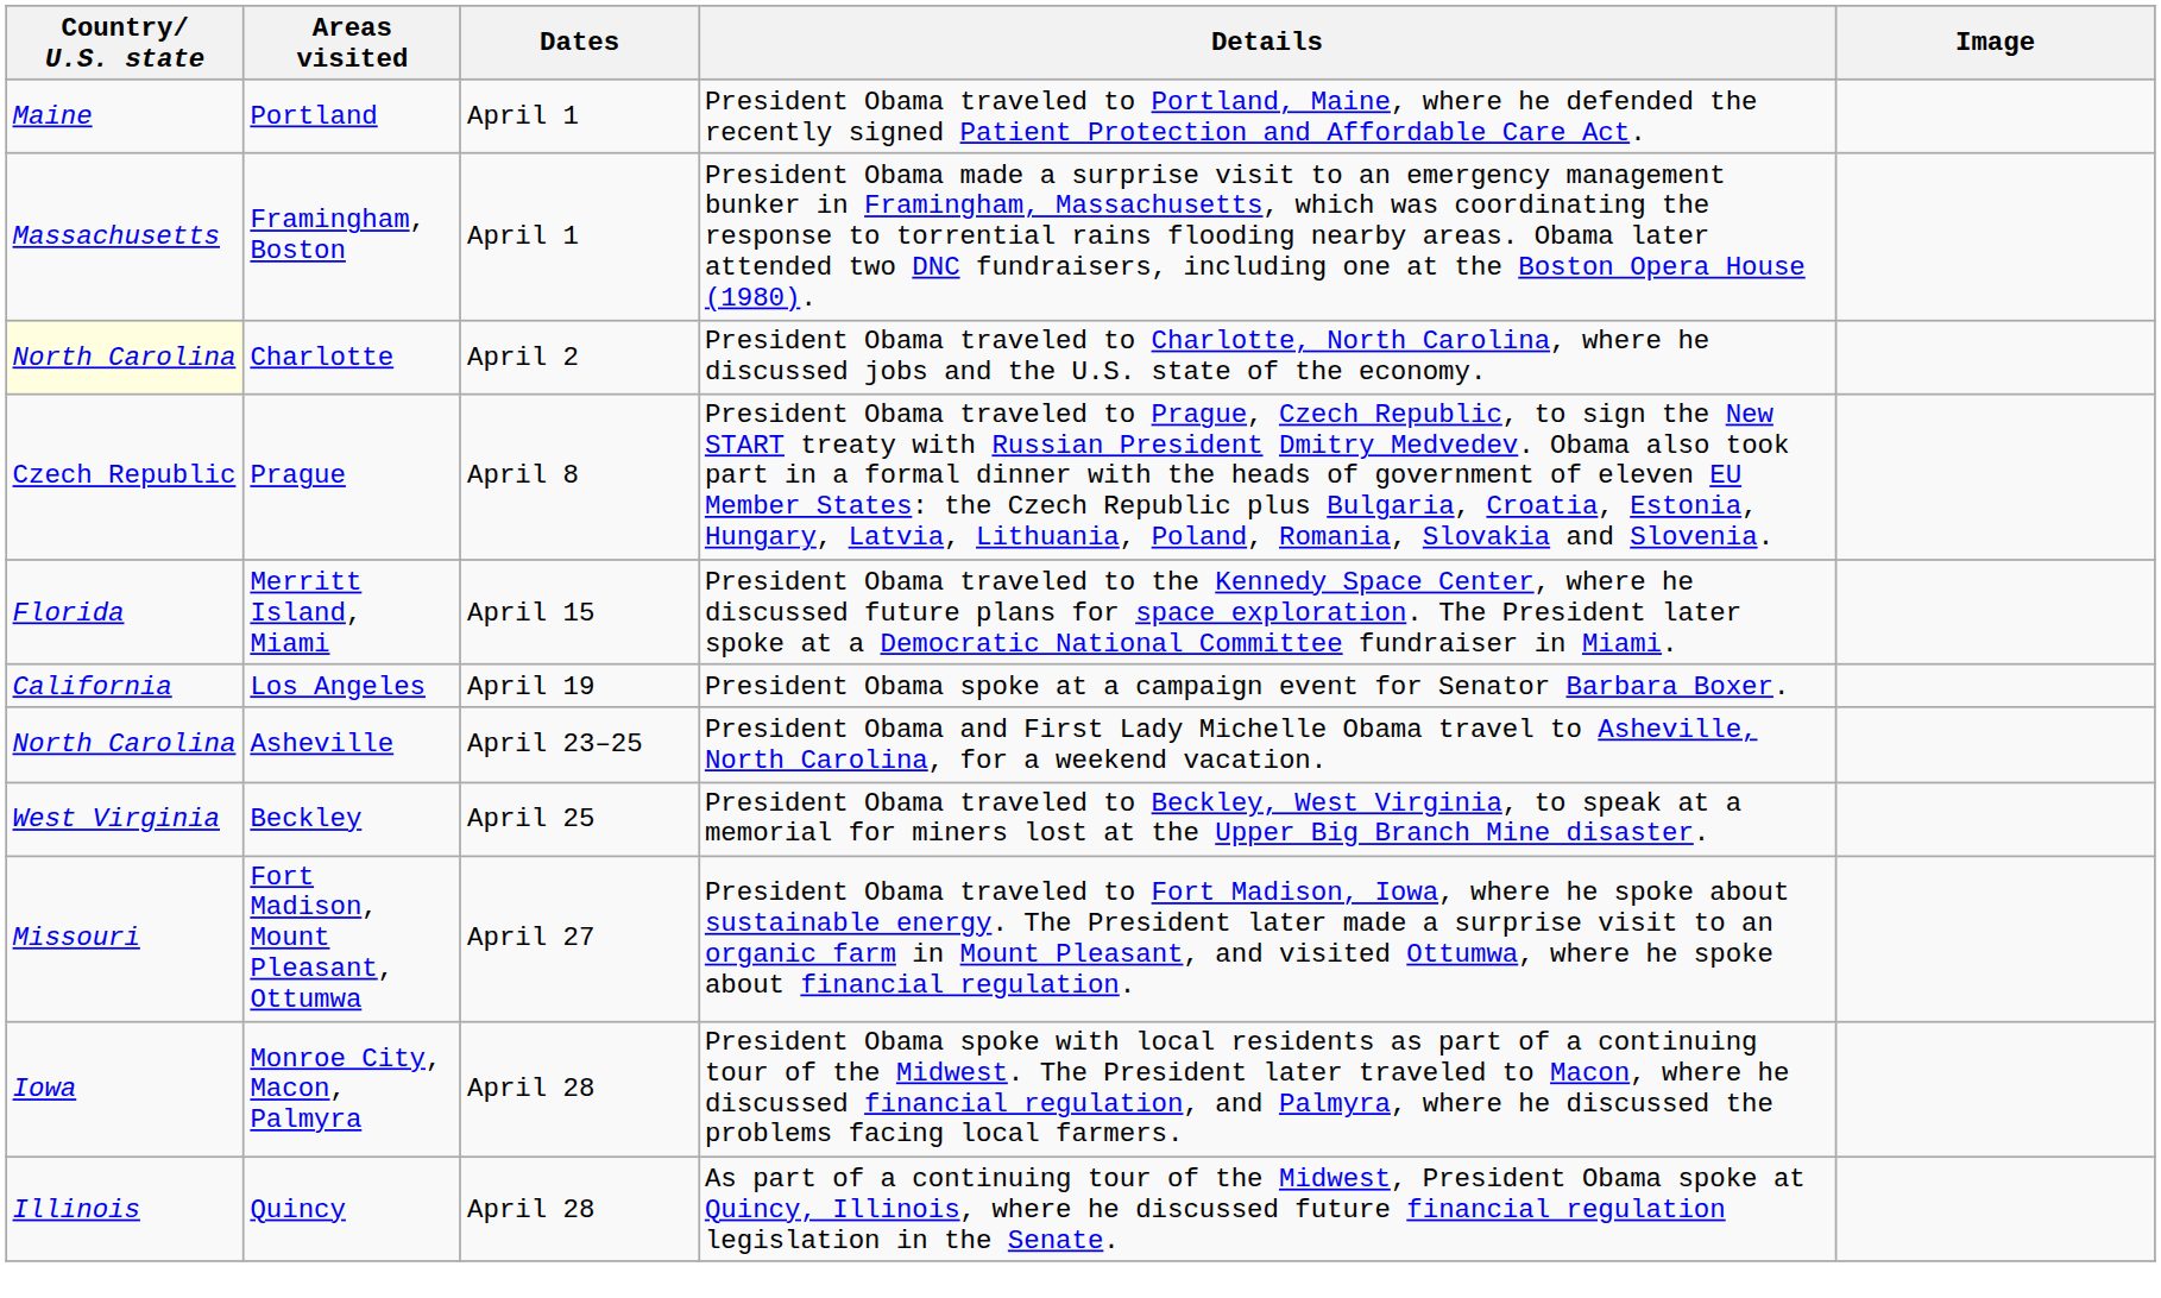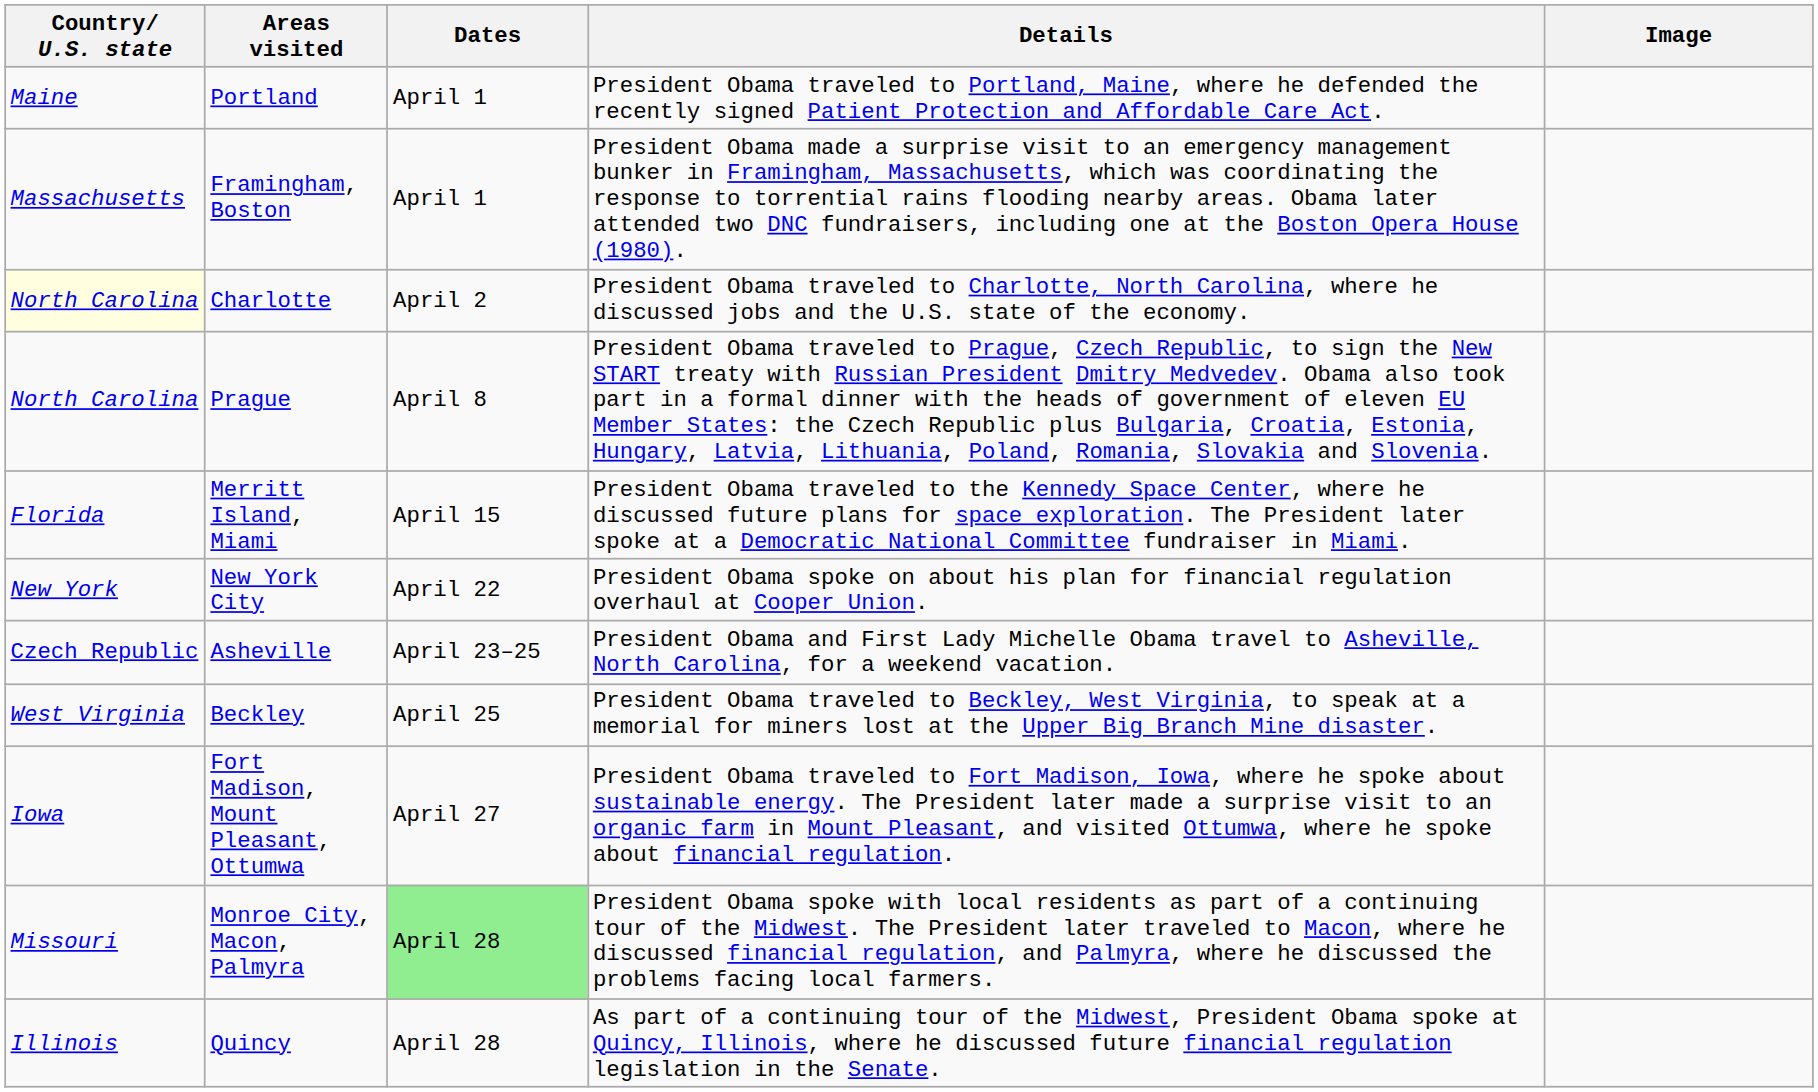 <table class="wikitable" style="margin: 1em auto 1em auto">
 <tr>
 <th width=110>Country/<br><em>U.S. state</em></th>
 <th width=100>Areas visited</th>
 <th width=110>Dates</th>
 <th width=550>Details</th>
 <th width=150>Image</th>
 </tr>
 <tr>
 <td> <em><a href='#'>Maine</a></em></td>
 <td><a href='#'>Portland</a></td>
 <td>April 1</td>
 <td>President Obama traveled to <a href='#'>Portland, Maine</a>, where he defended the recently signed <a href='#'>Patient Protection and Affordable Care Act</a>.</td>
 <td></td>
 </tr>
 <tr>
 <td> <em><a href='#'>Massachusetts</a></em></td>
 <td><a href='#'>Framingham</a>, <a href='#'>Boston</a></td>
 <td>April 1</td>
 <td>President Obama made a surprise visit to an emergency management bunker in <a href='#'>Framingham, Massachusetts</a>, which was coordinating the response to torrential rains flooding nearby areas. Obama later attended two <a href='#'>DNC</a> fundraisers, including one at the <a href='#'>Boston Opera House (1980)</a>.</td>
 <td></td>
 </tr>
 <tr>
 <td style="background: lightyellow;"> <em><a href='#'>North Carolina</a></em></td>
 <td><a href='#'>Charlotte</a></td>
 <td>April 2</td>
 <td>President Obama traveled to <a href='#'>Charlotte, North Carolina</a>, where he discussed jobs and the U.S. state of the economy.</td>
 <td></td>
 </tr>
 <tr>
-<td> <a href='#'>Czech Republic</a></td>
+<td> <em><a href='#'>North Carolina</a></em></td>
 <td><a href='#'>Prague</a></td>
 <td>April 8</td>
 <td>President Obama traveled to <a href='#'>Prague</a>, <a href='#'>Czech Republic</a>, to sign the <a href='#'>New START</a> treaty with <a href='#'>Russian President</a> <a href='#'>Dmitry Medvedev</a>. Obama also took part in a formal dinner with the heads of government of eleven <a href='#'>EU Member States</a>: the Czech Republic plus <a href='#'>Bulgaria</a>, <a href='#'>Croatia</a>, <a href='#'>Estonia</a>, <a href='#'>Hungary</a>, <a href='#'>Latvia</a>, <a href='#'>Lithuania</a>, <a href='#'>Poland</a>, <a href='#'>Romania</a>, <a href='#'>Slovakia</a> and <a href='#'>Slovenia</a>.</td>
 <td></td>
 </tr>
 <tr>
 <td> <em><a href='#'>Florida</a></em></td>
 <td><a href='#'>Merritt Island</a>, <a href='#'>Miami</a></td>
 <td>April 15</td>
 <td>President Obama traveled to the <a href='#'>Kennedy Space Center</a>, where he discussed future plans for <a href='#'>space exploration</a>. The President later spoke at a <a href='#'>Democratic National Committee</a> fundraiser in <a href='#'>Miami</a>.</td>
 <td></td>
 </tr>
 <tr>
-<td> <em><a href='#'>California</a></em></td>
-<td><a href='#'>Los Angeles</a></td>
-<td>April 19</td>
-<td>President Obama spoke at a campaign event for Senator <a href='#'>Barbara Boxer</a>.</td>
+<td> <em><a href='#'>New York</a></em></td>
+<td><a href='#'>New York City</a></td>
+<td>April 22</td>
+<td>President Obama spoke on about his plan for financial regulation overhaul at <a href='#'>Cooper Union</a>.</td>
 <td></td>
 </tr>
 <tr>
-<td> <em><a href='#'>North Carolina</a></em></td>
+<td> <a href='#'>Czech Republic</a></td>
 <td><a href='#'>Asheville</a></td>
 <td>April 23–25</td>
 <td>President Obama and First Lady Michelle Obama travel to <a href='#'>Asheville, North Carolina</a>, for a weekend vacation.</td>
 <td></td>
 </tr>
 <tr>
 <td> <em><a href='#'>West Virginia</a></em></td>
 <td><a href='#'>Beckley</a></td>
 <td>April 25</td>
 <td>President Obama traveled to <a href='#'>Beckley, West Virginia</a>, to speak at a memorial for miners lost at the <a href='#'>Upper Big Branch Mine disaster</a>.</td>
 <td></td>
 </tr>
 <tr>
-<td> <em><a href='#'>Missouri</a></em></td>
+<td> <em><a href='#'>Iowa</a></em></td>
 <td><a href='#'>Fort Madison</a>, <a href='#'>Mount Pleasant</a>, <a href='#'>Ottumwa</a></td>
 <td>April 27</td>
 <td>President Obama traveled to <a href='#'>Fort Madison, Iowa</a>, where he spoke about <a href='#'>sustainable energy</a>. The President later made a surprise visit to an <a href='#'>organic farm</a> in <a href='#'>Mount Pleasant</a>, and visited <a href='#'>Ottumwa</a>, where he spoke about <a href='#'>financial regulation</a>.</td>
 <td></td>
 </tr>
 <tr>
-<td> <em><a href='#'>Iowa</a></em></td>
+<td> <em><a href='#'>Missouri</a></em></td>
 <td><a href='#'>Monroe City</a>, <a href='#'>Macon</a>, <a href='#'>Palmyra</a></td>
-<td>April 28</td>
+<td style="background: lightgreen;">April 28</td>
 <td>President Obama spoke with local residents as part of a continuing tour of the <a href='#'>Midwest</a>. The President later traveled to <a href='#'>Macon</a>, where he discussed <a href='#'>financial regulation</a>, and <a href='#'>Palmyra</a>, where he discussed the problems facing local farmers.</td>
 <td></td>
 </tr>
 <tr>
 <td> <em><a href='#'>Illinois</a></em></td>
 <td><a href='#'>Quincy</a></td>
 <td>April 28</td>
 <td>As part of a continuing tour of the <a href='#'>Midwest</a>, President Obama spoke at <a href='#'>Quincy, Illinois</a>, where he discussed future <a href='#'>financial regulation</a> legislation in the <a href='#'>Senate</a>.</td>
 <td></td>
 </tr>
 </table>
